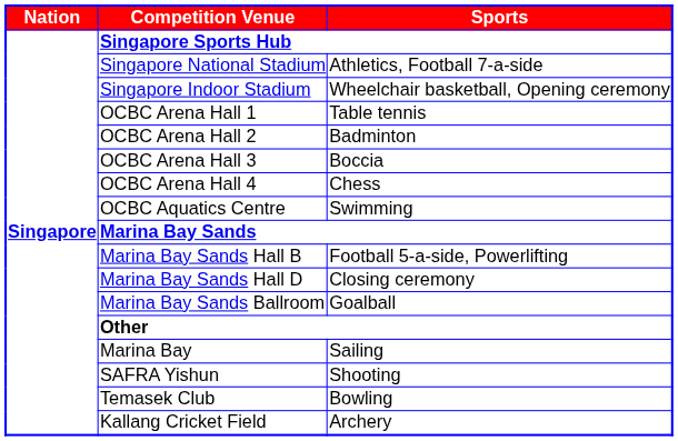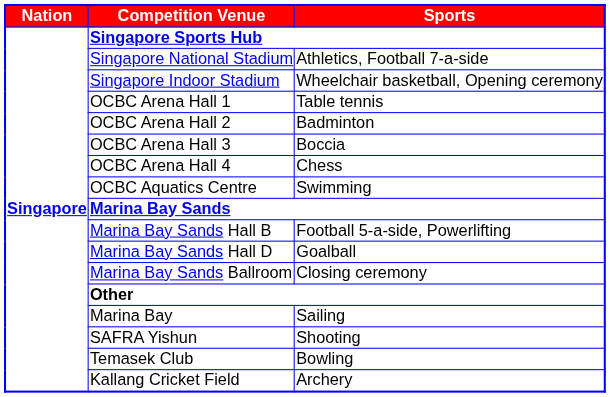 <table border=1 style="border-collapse:collapse; text-align:left; font-size:100%; border:2px solid blue;">
 <tr style="text-align:center; color:white; font-weight:bold; background:red;">
 <td>Nation</td>
 <td>Competition Venue</td>
 <td>Sports</td>
 </tr>
 <tr>
 <th rowspan=17><a href='#'>Singapore</a></th>
 <th colspan=2><a href='#'>Singapore Sports Hub</a></th>
 </tr>
 <tr>
 <td><a href='#'>Singapore National Stadium</a></td>
 <td>Athletics, Football 7-a-side</td>
 </tr>
 <tr>
 <td><a href='#'>Singapore Indoor Stadium</a></td>
 <td>Wheelchair basketball, Opening ceremony</td>
 </tr>
 <tr>
 <td>OCBC Arena Hall 1</td>
 <td>Table tennis</td>
 </tr>
 <tr>
 <td>OCBC Arena Hall 2</td>
 <td>Badminton</td>
 </tr>
 <tr>
 <td>OCBC Arena Hall 3</td>
 <td>Boccia</td>
 </tr>
 <tr>
 <td>OCBC Arena Hall 4</td>
 <td>Chess</td>
 </tr>
 <tr>
 <td>OCBC Aquatics Centre</td>
 <td>Swimming</td>
 </tr>
 <tr>
 <th colspan=2><a href='#'>Marina Bay Sands</a></th>
 </tr>
 <tr>
 <td><a href='#'>Marina Bay Sands</a> Hall B</td>
 <td>Football 5-a-side, Powerlifting</td>
 </tr>
 <tr>
 <td><a href='#'>Marina Bay Sands</a> Hall D</td>
-<td>Closing ceremony</td>
+<td>Goalball</td>
 </tr>
 <tr>
 <td><a href='#'>Marina Bay Sands</a> Ballroom</td>
-<td>Goalball</td>
+<td>Closing ceremony</td>
 </tr>
 <tr>
 <th colspan=2>Other</th>
 </tr>
 <tr>
 <td>Marina Bay</td>
 <td>Sailing</td>
 </tr>
 <tr>
 <td>SAFRA Yishun</td>
 <td>Shooting</td>
 </tr>
 <tr>
 <td>Temasek Club</td>
 <td>Bowling</td>
 </tr>
 <tr>
 <td>Kallang Cricket Field</td>
 <td>Archery</td>
 </tr>
 </table>
